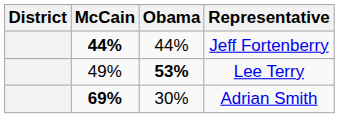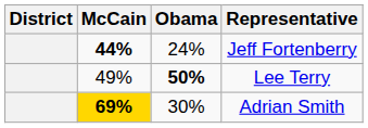 <table class=wikitable>
 <tr>
 <th>District</th>
 <th>McCain</th>
 <th>Obama</th>
 <th>Representative</th>
 </tr>
 <tr align=center>
 <th></th>
 <td><strong>44%</strong></td>
-<td>44%</td>
+<td>24%</td>
 <td><a href='#'>Jeff Fortenberry</a></td>
 </tr>
 <tr align=center>
 <th></th>
 <td>49%</td>
-<td><strong>53%</strong></td>
+<td><strong>50%</strong></td>
 <td><a href='#'>Lee Terry</a></td>
 </tr>
 <tr align=center>
 <th></th>
-<td><strong>69%</strong></td>
+<td style="background: gold;"><strong>69%</strong></td>
 <td>30%</td>
 <td><a href='#'>Adrian Smith</a></td>
 </tr>
 </table>
